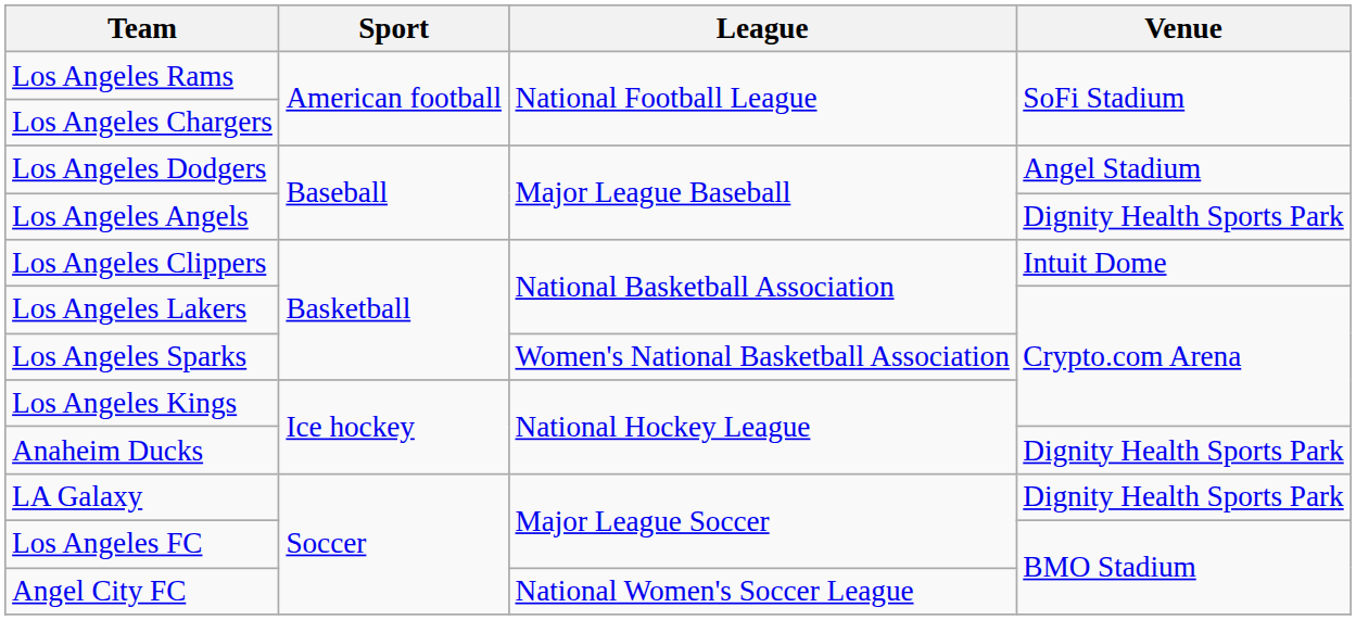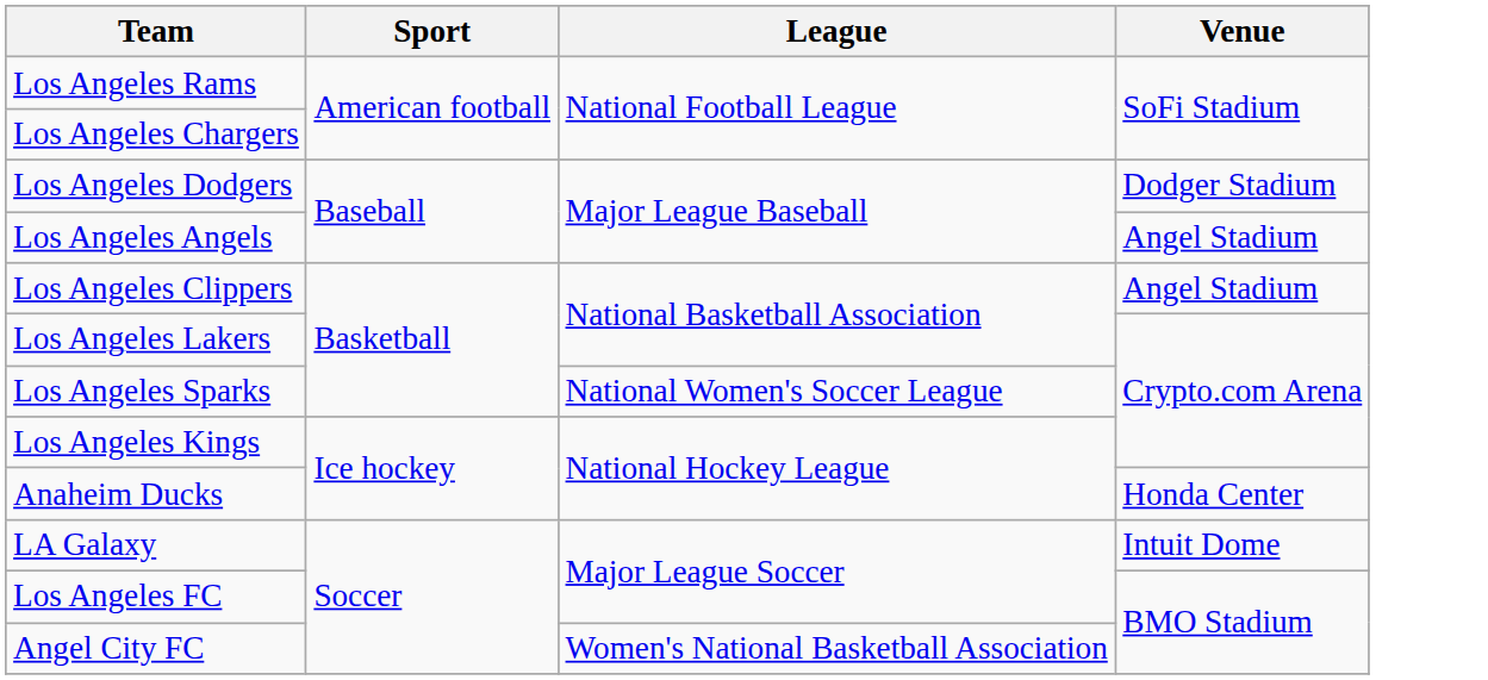 <table class="wikitable sortable">
 <tr>
 <th>Team</th>
 <th>Sport</th>
 <th>League</th>
 <th>Venue</th>
 </tr>
 <tr>
 <td><a href='#'>Los Angeles Rams</a></td>
 <td rowspan="2"><a href='#'>American football</a></td>
 <td rowspan="2"><a href='#'>National Football League</a></td>
 <td rowspan="2"><a href='#'>SoFi Stadium</a></td>
 </tr>
 <tr>
 <td><a href='#'>Los Angeles Chargers</a></td>
 </tr>
 <tr>
 <td><a href='#'>Los Angeles Dodgers</a></td>
 <td rowspan="2"><a href='#'>Baseball</a></td>
 <td rowspan="2"><a href='#'>Major League Baseball</a></td>
-<td><a href='#'>Angel Stadium</a></td>
+<td><a href='#'>Dodger Stadium</a></td>
 </tr>
 <tr>
 <td><a href='#'>Los Angeles Angels</a></td>
-<td><a href='#'>Dignity Health Sports Park</a></td>
+<td><a href='#'>Angel Stadium</a></td>
 </tr>
 <tr>
 <td><a href='#'>Los Angeles Clippers</a></td>
 <td rowspan="3"><a href='#'>Basketball</a></td>
 <td rowspan="2"><a href='#'>National Basketball Association</a></td>
-<td><a href='#'>Intuit Dome</a></td>
+<td><a href='#'>Angel Stadium</a></td>
 </tr>
 <tr>
 <td><a href='#'>Los Angeles Lakers</a></td>
 <td rowspan="3"><a href='#'>Crypto.com Arena</a></td>
 </tr>
 <tr>
 <td><a href='#'>Los Angeles Sparks</a></td>
-<td><a href='#'>Women's National Basketball Association</a></td>
+<td><a href='#'>National Women's Soccer League</a></td>
 </tr>
 <tr>
 <td><a href='#'>Los Angeles Kings</a></td>
 <td rowspan="2"><a href='#'>Ice hockey</a></td>
 <td rowspan="2"><a href='#'>National Hockey League</a></td>
 </tr>
 <tr>
 <td><a href='#'>Anaheim Ducks</a></td>
-<td><a href='#'>Dignity Health Sports Park</a></td>
+<td><a href='#'>Honda Center</a></td>
 </tr>
 <tr>
 <td><a href='#'>LA Galaxy</a></td>
 <td rowspan="3"><a href='#'>Soccer</a></td>
 <td rowspan="2"><a href='#'>Major League Soccer</a></td>
-<td><a href='#'>Dignity Health Sports Park</a></td>
+<td><a href='#'>Intuit Dome</a></td>
 </tr>
 <tr>
 <td><a href='#'>Los Angeles FC</a></td>
 <td rowspan="2"><a href='#'>BMO Stadium</a></td>
 </tr>
 <tr>
 <td><a href='#'>Angel City FC</a></td>
-<td><a href='#'>National Women's Soccer League</a></td>
+<td><a href='#'>Women's National Basketball Association</a></td>
 </tr>
 </table>
